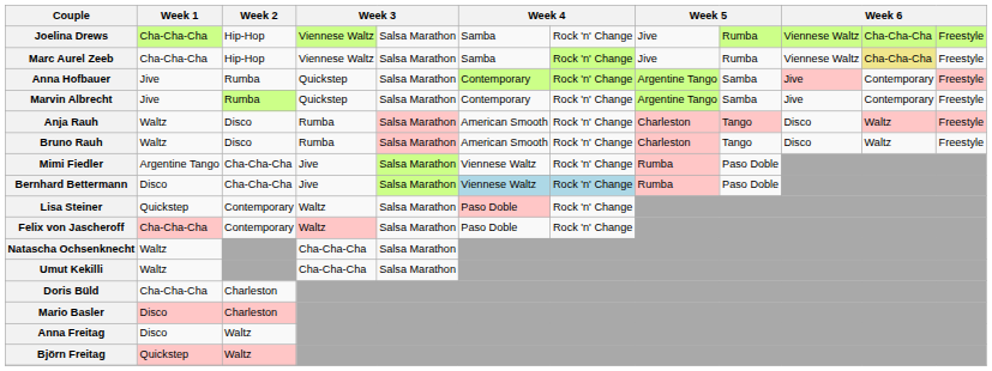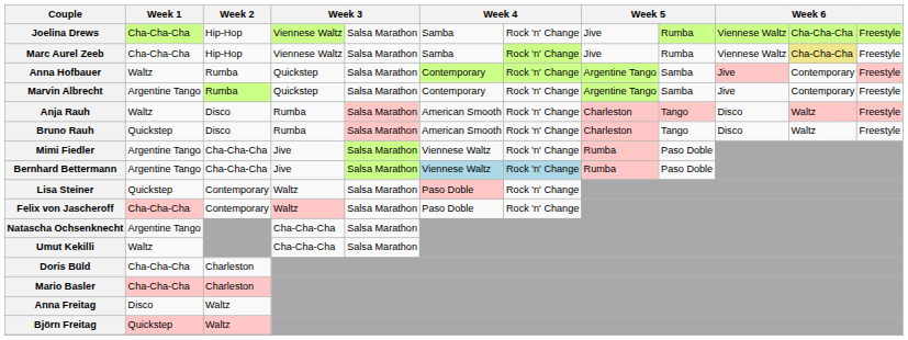 <table class="wikitable" style="text-align:left; font-size:85%; line-height:20px;">
 <tr>
 <th>Couple</th>
 <th>Week 1</th>
 <th>Week 2</th>
 <th colspan=2>Week 3</th>
 <th colspan=2>Week 4</th>
 <th colspan=2>Week 5</th>
 <th colspan=3>Week 6</th>
 </tr>
 <tr>
 <th>Joelina Drews</th>
 <td style="background:#ccff88;">Cha-Cha-Cha</td>
 <td>Hip-Hop</td>
 <td style="background:#ccff88;">Viennese Waltz</td>
 <td>Salsa Marathon</td>
 <td>Samba</td>
 <td>Rock 'n' Change</td>
 <td>Jive</td>
 <td style="background:#ccff88;">Rumba</td>
 <td style="background:#ccff88;">Viennese Waltz</td>
 <td style="background:#ccff88;">Cha-Cha-Cha</td>
 <td style="background:#ccff88;">Freestyle</td>
 </tr>
 <tr>
 <th>Marc Aurel Zeeb</th>
 <td>Cha-Cha-Cha</td>
 <td>Hip-Hop</td>
 <td>Viennese Waltz</td>
 <td>Salsa Marathon</td>
 <td>Samba</td>
 <td style="background:#ccff88;">Rock 'n' Change</td>
 <td>Jive</td>
 <td>Rumba</td>
 <td>Viennese Waltz</td>
 <td style="background: khaki;">Cha-Cha-Cha</td>
 <td>Freestyle</td>
 </tr>
 <tr>
 <th>Anna Hofbauer</th>
-<td>Jive</td>
+<td>Waltz</td>
 <td>Rumba</td>
 <td>Quickstep</td>
 <td>Salsa Marathon</td>
 <td style="background:#ccff88;">Contemporary</td>
 <td style="background:#ccff88;">Rock 'n' Change</td>
 <td style="background:#ccff88;">Argentine Tango</td>
 <td>Samba</td>
 <td style="background:#ffc6c6;">Jive</td>
 <td>Contemporary</td>
 <td style="background:#ffc6c6;">Freestyle</td>
 </tr>
 <tr>
 <th>Marvin Albrecht</th>
-<td>Jive</td>
+<td>Argentine Tango</td>
 <td style="background:#ccff88;">Rumba</td>
 <td>Quickstep</td>
 <td>Salsa Marathon</td>
 <td>Contemporary</td>
 <td>Rock 'n' Change</td>
 <td style="background:#ccff88;">Argentine Tango</td>
 <td>Samba</td>
 <td>Jive</td>
 <td>Contemporary</td>
 <td>Freestyle</td>
 </tr>
 <tr>
 <th>Anja Rauh</th>
 <td>Waltz</td>
 <td>Disco</td>
 <td>Rumba</td>
 <td style="background:#ffc6c6;">Salsa Marathon</td>
 <td>American Smooth</td>
 <td>Rock 'n' Change</td>
 <td style="background:#ffc6c6;">Charleston</td>
 <td style="background:#ffc6c6;">Tango</td>
 <td>Disco</td>
 <td style="background:#ffc6c6;">Waltz</td>
 <td style="background:#ffc6c6;">Freestyle</td>
 </tr>
 <tr>
 <th>Bruno Rauh</th>
-<td>Waltz</td>
+<td>Quickstep</td>
 <td>Disco</td>
 <td>Rumba</td>
 <td style="background:#ffc6c6;">Salsa Marathon</td>
 <td>American Smooth</td>
 <td>Rock 'n' Change</td>
 <td style="background:#ffc6c6;">Charleston</td>
 <td>Tango</td>
 <td>Disco</td>
 <td>Waltz</td>
 <td>Freestyle</td>
 </tr>
 <tr>
 <th>Mimi Fiedler</th>
 <td>Argentine Tango</td>
 <td>Cha-Cha-Cha</td>
 <td>Jive</td>
 <td style="background:#ccff88;">Salsa Marathon</td>
 <td>Viennese Waltz</td>
 <td>Rock 'n' Change</td>
 <td style="background:#ffc6c6;">Rumba</td>
 <td>Paso Doble</td>
 <td style="background:darkgrey;" colspan="3"></td>
 </tr>
 <tr>
 <th>Bernhard Bettermann</th>
-<td>Disco</td>
+<td>Argentine Tango</td>
 <td>Cha-Cha-Cha</td>
 <td>Jive</td>
 <td style="background:#ccff88;">Salsa Marathon</td>
 <td style="background:lightblue;">Viennese Waltz</td>
 <td style="background:lightblue;">Rock 'n' Change</td>
 <td style="background:#ffc6c6;">Rumba</td>
 <td>Paso Doble</td>
 <td style="background:darkgrey;" colspan="3"></td>
 </tr>
 <tr>
 <th>Lisa Steiner</th>
 <td>Quickstep</td>
 <td>Contemporary</td>
 <td>Waltz</td>
 <td>Salsa Marathon</td>
 <td style="background:#ffc6c6;">Paso Doble</td>
 <td>Rock 'n' Change</td>
 <td style="background:darkgrey;" colspan="5"></td>
 </tr>
 <tr>
 <th>Felix von Jascheroff</th>
 <td style="background:#ffc6c6;">Cha-Cha-Cha</td>
 <td>Contemporary</td>
 <td style="background:#ffc6c6;">Waltz</td>
 <td>Salsa Marathon</td>
 <td>Paso Doble</td>
 <td>Rock 'n' Change</td>
 <td style="background:darkgrey;" colspan="5"></td>
 </tr>
 <tr>
 <th>Natascha Ochsenknecht</th>
-<td>Waltz</td>
+<td>Argentine Tango</td>
 <td style="background:darkgrey;" colspan="1"></td>
 <td>Cha-Cha-Cha</td>
 <td>Salsa Marathon</td>
 <td style="background:darkgrey;" colspan="7"></td>
 </tr>
 <tr>
 <th>Umut Kekilli</th>
 <td>Waltz</td>
 <td style="background:darkgrey;" colspan="1"></td>
 <td>Cha-Cha-Cha</td>
 <td>Salsa Marathon</td>
 <td style="background:darkgrey;" colspan="7"></td>
 </tr>
 <tr>
 <th>Doris Büld</th>
 <td>Cha-Cha-Cha</td>
 <td>Charleston</td>
 <td style="background:darkgrey;" colspan="9"></td>
 </tr>
 <tr>
 <th>Mario Basler</th>
-<td style="background:#ffc6c6;">Disco</td>
+<td style="background:#ffc6c6;">Cha-Cha-Cha</td>
 <td style="background:#ffc6c6;">Charleston</td>
 <td style="background:darkgrey;" colspan="9"></td>
 </tr>
 <tr>
 <th>Anna Freitag</th>
 <td>Disco</td>
 <td>Waltz</td>
 <td style="background:darkgrey;" colspan="10"></td>
 </tr>
 <tr>
 <th>Björn Freitag</th>
 <td style="background:#ffc6c6;">Quickstep</td>
 <td style="background:#ffc6c6;">Waltz</td>
 <td style="background:darkgrey;" colspan="10"></td>
 </tr>
 <tr>
 </tr>
 </table>
